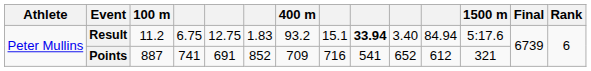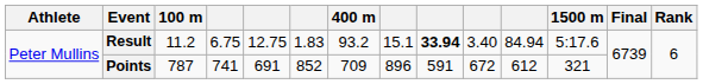 <table class="wikitable" style="font-size:90%;">
 <tr>
 <th>Athlete</th>
 <th>Event</th>
 <th>100 m</th>
 <th></th>
 <th></th>
 <th></th>
 <th>400 m</th>
 <th></th>
 <th></th>
 <th></th>
 <th></th>
 <th>1500 m</th>
 <th>Final</th>
 <th>Rank</th>
 </tr>
 <tr align=center>
 <td align=left rowspan=2><a href='#'>Peter Mullins</a></td>
 <th style="font-size:95%">Result</th>
 <td>11.2</td>
 <td>6.75</td>
 <td>12.75</td>
 <td>1.83</td>
 <td>93.2</td>
 <td>15.1</td>
 <td><strong>33.94</strong></td>
 <td>3.40</td>
 <td>84.94</td>
 <td>5:17.6</td>
 <td rowspan=2>6739</td>
 <td rowspan=2>6</td>
 </tr>
 <tr align=center>
 <th style="font-size:95%">Points</th>
-<td>887</td>
+<td>787</td>
 <td>741</td>
 <td>691</td>
 <td>852</td>
 <td>709</td>
-<td>716</td>
-<td>541</td>
-<td>652</td>
+<td>896</td>
+<td>591</td>
+<td>672</td>
 <td>612</td>
 <td>321</td>
 </tr>
 </table>
